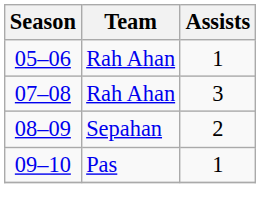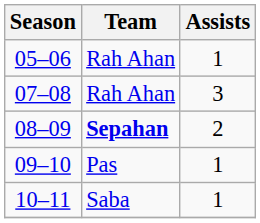 <table class="wikitable" style="text-align: center;">
 <tr>
 <th>Season</th>
 <th>Team</th>
 <th>Assists</th>
 </tr>
 <tr>
 <td><a href='#'>05–06</a></td>
 <td align="left"><a href='#'>Rah Ahan</a></td>
 <td>1</td>
 </tr>
 <tr>
 <td><a href='#'>07–08</a></td>
 <td align="left"><a href='#'>Rah Ahan</a></td>
 <td>3</td>
 </tr>
 <tr>
 <td><a href='#'>08–09</a></td>
-<td align="left"><a href='#'>Sepahan</a></td>
+<td align="left"><strong><a href='#'>Sepahan</a></strong></td>
 <td>2</td>
 </tr>
 <tr>
 <td><a href='#'>09–10</a></td>
 <td align="left"><a href='#'>Pas</a></td>
 <td>1</td>
 </tr>
 <tr>
+<td><a href='#'>10–11</a></td>
+<td align="left"><a href='#'>Saba</a></td>
+<td>1</td>
+</tr>
+<tr>
 </tr>
 </table>
